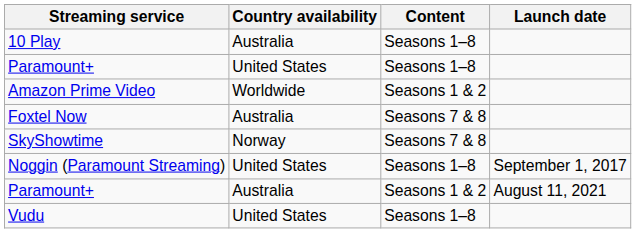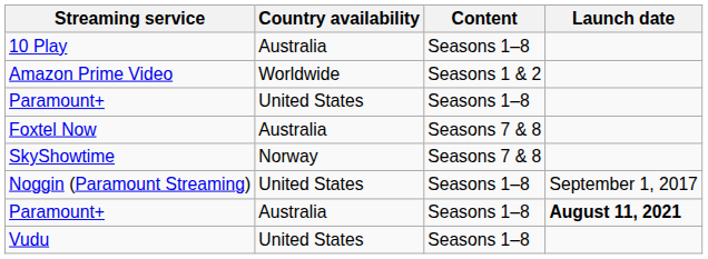 <table class="wikitable">
 <tr>
 <th>Streaming service</th>
 <th>Country availability</th>
 <th>Content</th>
 <th>Launch date</th>
 </tr>
 <tr>
 <td><a href='#'>10 Play</a></td>
 <td>Australia</td>
 <td>Seasons 1–8</td>
 <td></td>
 </tr>
 <tr>
+<td><a href='#'>Amazon Prime Video</a></td>
+<td>Worldwide</td>
+<td>Seasons 1 & 2</td>
+<td></td>
+</tr>
+<tr>
 <td><a href='#'>Paramount+</a></td>
 <td>United States</td>
 <td>Seasons 1–8</td>
-<td></td>
-</tr>
-<tr>
-<td><a href='#'>Amazon Prime Video</a></td>
-<td>Worldwide</td>
-<td>Seasons 1 & 2</td>
 <td></td>
 </tr>
 <tr>
 <td><a href='#'>Foxtel Now</a></td>
 <td>Australia</td>
 <td>Seasons 7 & 8</td>
 <td></td>
 </tr>
 <tr>
 <td><a href='#'>SkyShowtime</a></td>
 <td>Norway</td>
 <td>Seasons 7 & 8</td>
 <td></td>
 </tr>
 <tr>
 <td><a href='#'>Noggin</a> (<a href='#'>Paramount Streaming</a>)</td>
 <td>United States</td>
 <td>Seasons 1–8</td>
 <td>September 1, 2017</td>
 </tr>
 <tr>
 <td><a href='#'>Paramount+</a></td>
 <td>Australia</td>
-<td>Seasons 1 & 2</td>
-<td>August 11, 2021</td>
+<td>Seasons 1–8</td>
+<td><strong>August 11, 2021</strong></td>
 </tr>
 <tr>
 <td><a href='#'>Vudu</a></td>
 <td>United States</td>
 <td>Seasons 1–8</td>
 <td></td>
 </tr>
 </table>
